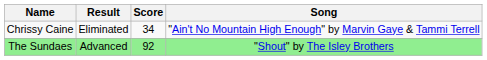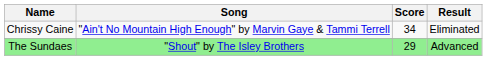 <table class="wikitable" style="text-align:center;">
 <tr>
 <th>Name</th>
+<th>Song</th>
+<th>Score</th>
 <th>Result</th>
-<th>Score</th>
-<th>Song</th>
 </tr>
 <tr style="text-align:Center; background:#cc;">
 <td>Chrissy Caine</td>
+<td>"<a href='#'>Ain't No Mountain High Enough</a>" by <a href='#'>Marvin Gaye</a> & <a href='#'>Tammi Terrell</a></td>
+<td>34</td>
 <td>Eliminated</td>
-<td>34</td>
-<td>"<a href='#'>Ain't No Mountain High Enough</a>" by <a href='#'>Marvin Gaye</a> & <a href='#'>Tammi Terrell</a></td>
 </tr>
 <tr style="background:lightgreen;">
 <td>The Sundaes</td>
+<td>"<a href='#'>Shout</a>" by <a href='#'>The Isley Brothers</a></td>
+<td>29</td>
 <td>Advanced</td>
-<td>92</td>
-<td>"<a href='#'>Shout</a>" by <a href='#'>The Isley Brothers</a></td>
 </tr>
 </table>
